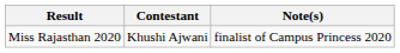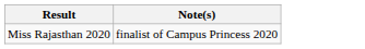 <table class="wikitable">
 <tr>
 <th>Result</th>
-<th>Contestant</th>
 <th>Note(s)</th>
 </tr>
 <tr>
 <td>Miss Rajasthan 2020</td>
-<td>Khushi Ajwani</td>
 <td>finalist of Campus Princess 2020</td>
 </tr>
 </table>
